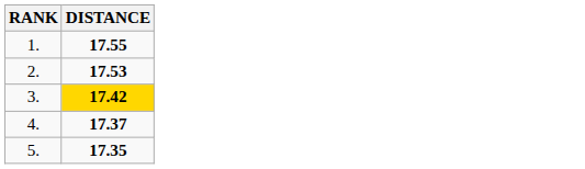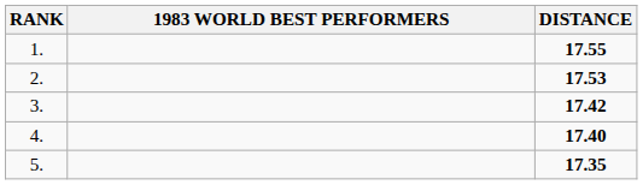 <table class=wikitable>
 <tr>
 <th>RANK</th>
+<th align="center" style="width: 25em">1983 WORLD BEST PERFORMERS</th>
 <th align="center" style="width: 5em">DISTANCE</th>
 </tr>
 <tr>
 <td align="center">1.</td>
+<td></td>
 <td align="center"><strong>17.55</strong></td>
 </tr>
 <tr>
 <td align="center">2.</td>
+<td></td>
 <td align="center"><strong>17.53</strong></td>
 </tr>
 <tr>
 <td align="center">3.</td>
-<td align="center" style="background: gold;"><strong>17.42</strong></td>
+<td></td>
+<td align="center"><strong>17.42</strong></td>
 </tr>
 <tr>
 <td align="center">4.</td>
-<td align="center"><strong>17.37</strong></td>
+<td></td>
+<td align="center"><strong>17.40</strong></td>
 </tr>
 <tr>
 <td align="center">5.</td>
+<td></td>
 <td align="center"><strong>17.35</strong></td>
 </tr>
 </table>
